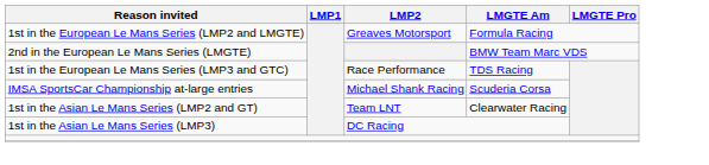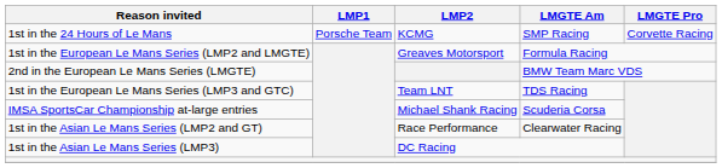 <table class="wikitable" style="font-size: 85%;">
 <tr>
 <th scope="col">Reason invited</th>
 <th scope="col"><a href='#'>LMP1</a></th>
 <th scope="col"><a href='#'>LMP2</a></th>
 <th scope="col"><a href='#'>LMGTE Am</a></th>
 <th scope="col"><a href='#'>LMGTE Pro</a></th>
+</tr>
+<tr>
+<td>1st in the <a href='#'>24 Hours of Le Mans</a></td>
+<td> <a href='#'>Porsche Team</a></td>
+<td> <a href='#'>KCMG</a></td>
+<td> <a href='#'>SMP Racing</a></td>
+<td> <a href='#'>Corvette Racing</a></td>
 </tr>
 <tr>
 <td>1st in the <a href='#'>European Le Mans Series</a> (LMP2 and LMGTE)</td>
 <th rowspan="6"></th>
 <td> <a href='#'>Greaves Motorsport</a></td>
 <td colspan="2"> <a href='#'>Formula Racing</a></td>
 </tr>
 <tr>
 <td>2nd in the European Le Mans Series (LMGTE)</td>
 <th rowspan="1"></th>
 <td colspan="2"> <a href='#'>BMW Team Marc VDS</a></td>
 </tr>
 <tr>
 <td>1st in the European Le Mans Series (LMP3 and GTC)</td>
-<td> Race Performance</td>
+<td> <a href='#'>Team LNT</a></td>
 <td> <a href='#'>TDS Racing</a></td>
 <th rowspan="4"></th>
 </tr>
 <tr>
 <td><a href='#'>IMSA SportsCar Championship</a> at-large entries</td>
 <td> <a href='#'>Michael Shank Racing</a></td>
 <td> <a href='#'>Scuderia Corsa</a></td>
 </tr>
 <tr>
 <td>1st in the <a href='#'>Asian Le Mans Series</a> (LMP2 and GT)</td>
-<td> <a href='#'>Team LNT</a></td>
+<td> Race Performance</td>
 <td> Clearwater Racing</td>
 </tr>
 <tr>
 <td>1st in the <a href='#'>Asian Le Mans Series</a> (LMP3)</td>
 <td colspan="2"> <a href='#'>DC Racing</a></td>
 </tr>
 <tr>
 <td colspan="5"></td>
 </tr>
 <tr>
 </tr>
 </table>
